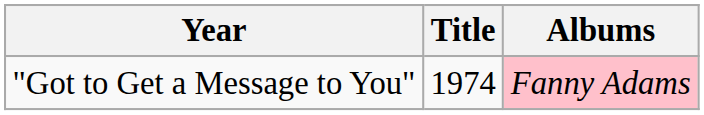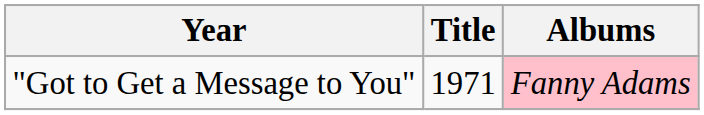 <table class="wikitable plainrowheaders" style="text-align:center;" border="1">
 <tr>
 <th>Year</th>
 <th>Title</th>
 <th>Albums</th>
 </tr>
 <tr>
 <td>"Got to Get a Message to You"</td>
-<td>1974</td>
+<td>1971</td>
 <td style="background: pink;"><em>Fanny Adams</em></td>
 </tr>
 </table>
